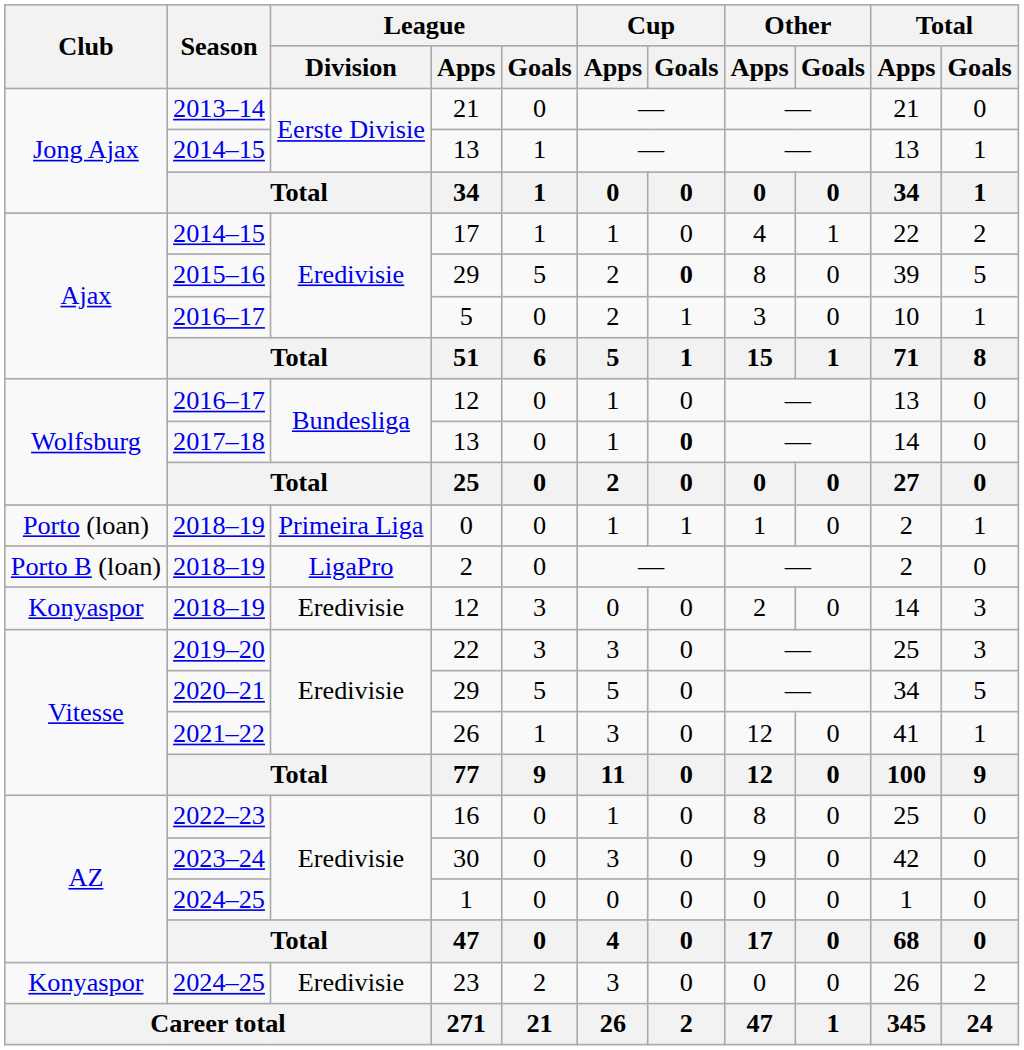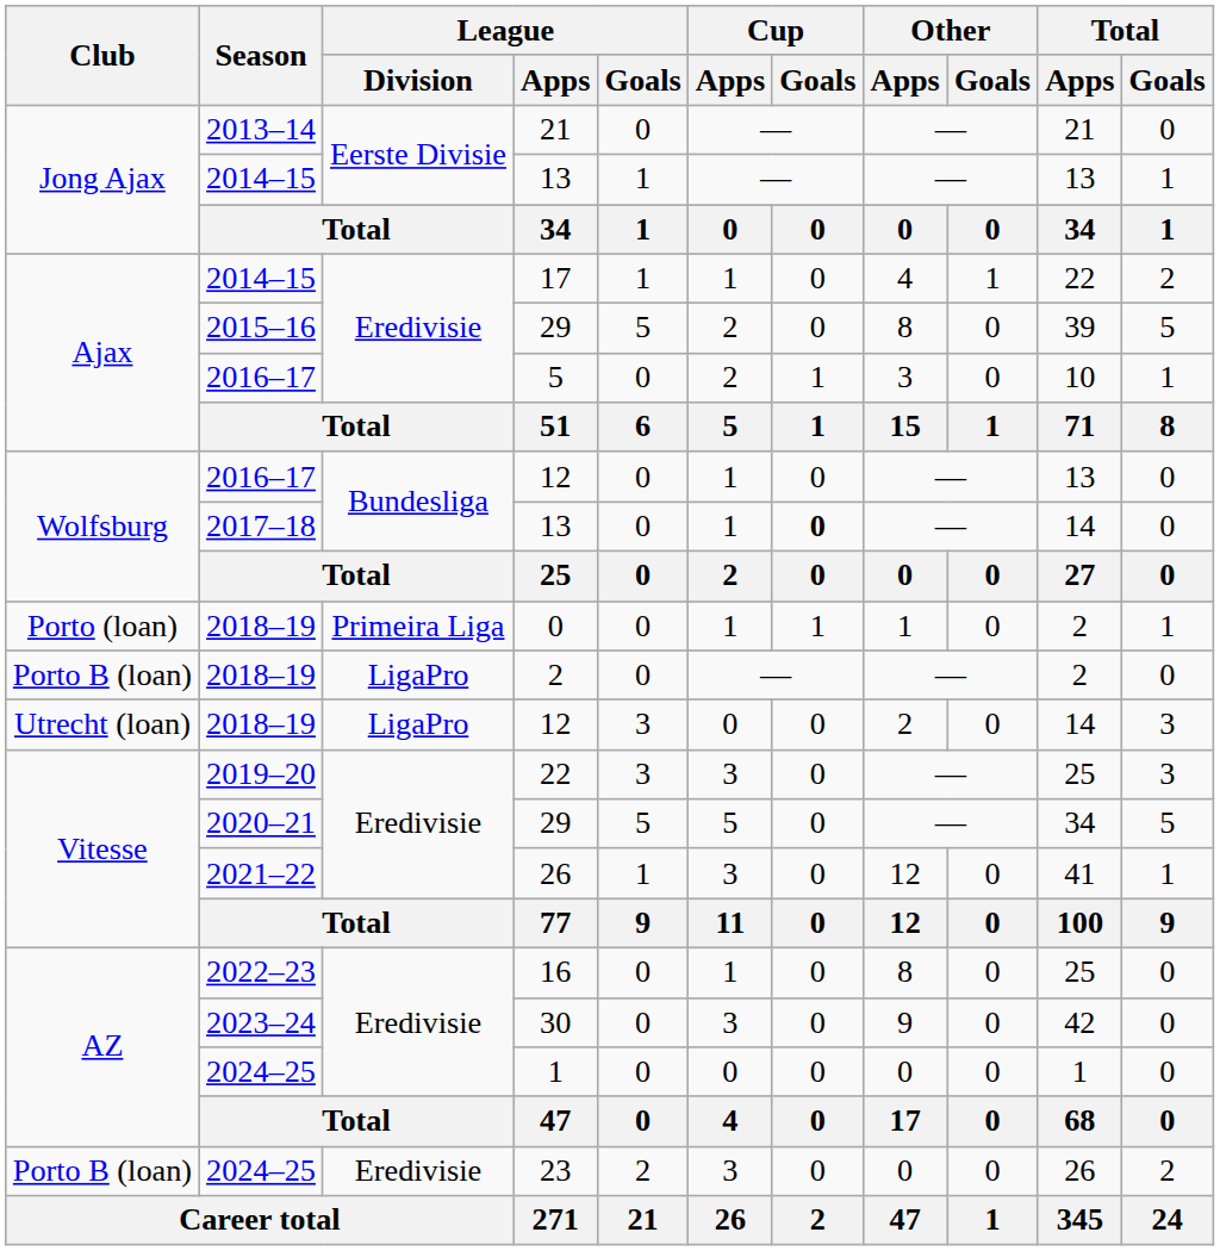 <table class="wikitable" style="text-align: center;">
 <tr>
 <th rowspan="2">Club</th>
 <th rowspan="2">Season</th>
 <th colspan="3">League</th>
 <th colspan="2">Cup</th>
 <th colspan="2">Other</th>
 <th colspan="2">Total</th>
 </tr>
 <tr>
 <th>Division</th>
 <th>Apps</th>
 <th>Goals</th>
 <th>Apps</th>
 <th>Goals</th>
 <th>Apps</th>
 <th>Goals</th>
 <th>Apps</th>
 <th>Goals</th>
 </tr>
 <tr>
 <td rowspan="3"><a href='#'>Jong Ajax</a></td>
 <td><a href='#'>2013–14</a></td>
 <td rowspan="2"><a href='#'>Eerste Divisie</a></td>
 <td>21</td>
 <td>0</td>
 <td colspan="2">—</td>
 <td colspan="2">—</td>
 <td>21</td>
 <td>0</td>
 </tr>
 <tr>
 <td><a href='#'>2014–15</a></td>
 <td>13</td>
 <td>1</td>
 <td colspan="2">—</td>
 <td colspan="2">—</td>
 <td>13</td>
 <td>1</td>
 </tr>
 <tr>
 <th colspan="2">Total</th>
 <th>34</th>
 <th>1</th>
 <th>0</th>
 <th>0</th>
 <th>0</th>
 <th>0</th>
 <th>34</th>
 <th>1</th>
 </tr>
 <tr>
 <td rowspan="4"><a href='#'>Ajax</a></td>
 <td><a href='#'>2014–15</a></td>
 <td rowspan="3"><a href='#'>Eredivisie</a></td>
 <td>17</td>
 <td>1</td>
 <td>1</td>
 <td>0</td>
 <td>4</td>
 <td>1</td>
 <td>22</td>
 <td>2</td>
 </tr>
 <tr>
 <td><a href='#'>2015–16</a></td>
 <td>29</td>
 <td>5</td>
 <td>2</td>
-<td><strong>0</strong></td>
+<td>0</td>
 <td>8</td>
 <td>0</td>
 <td>39</td>
 <td>5</td>
 </tr>
 <tr>
 <td><a href='#'>2016–17</a></td>
 <td>5</td>
 <td>0</td>
 <td>2</td>
 <td>1</td>
 <td>3</td>
 <td>0</td>
 <td>10</td>
 <td>1</td>
 </tr>
 <tr>
 <th colspan="2">Total</th>
 <th>51</th>
 <th>6</th>
 <th>5</th>
 <th>1</th>
 <th>15</th>
 <th>1</th>
 <th>71</th>
 <th>8</th>
 </tr>
 <tr>
 <td rowspan="3"><a href='#'>Wolfsburg</a></td>
 <td><a href='#'>2016–17</a></td>
 <td rowspan="2"><a href='#'>Bundesliga</a></td>
 <td>12</td>
 <td>0</td>
 <td>1</td>
 <td>0</td>
 <td colspan="2">—</td>
 <td>13</td>
 <td>0</td>
 </tr>
 <tr>
 <td><a href='#'>2017–18</a></td>
 <td>13</td>
 <td>0</td>
 <td>1</td>
 <td><strong>0</strong></td>
 <td colspan="2">—</td>
 <td>14</td>
 <td>0</td>
 </tr>
 <tr>
 <th colspan="2">Total</th>
 <th>25</th>
 <th>0</th>
 <th>2</th>
 <th>0</th>
 <th>0</th>
 <th>0</th>
 <th>27</th>
 <th>0</th>
 </tr>
 <tr>
 <td><a href='#'>Porto</a> (loan)</td>
 <td><a href='#'>2018–19</a></td>
 <td><a href='#'>Primeira Liga</a></td>
 <td>0</td>
 <td>0</td>
 <td>1</td>
 <td>1</td>
 <td>1</td>
 <td>0</td>
 <td>2</td>
 <td>1</td>
 </tr>
 <tr>
 <td><a href='#'>Porto B</a> (loan)</td>
 <td><a href='#'>2018–19</a></td>
 <td><a href='#'>LigaPro</a></td>
 <td>2</td>
 <td>0</td>
 <td colspan="2">—</td>
 <td colspan="2">—</td>
 <td>2</td>
 <td>0</td>
 </tr>
 <tr>
-<td rowspan="1"><a href='#'>Konyaspor</a></td>
+<td><a href='#'>Utrecht</a> (loan)</td>
 <td><a href='#'>2018–19</a></td>
-<td>Eredivisie</td>
+<td><a href='#'>LigaPro</a></td>
 <td>12</td>
 <td>3</td>
 <td>0</td>
 <td>0</td>
 <td>2</td>
 <td>0</td>
 <td>14</td>
 <td>3</td>
 </tr>
 <tr>
 <td rowspan="4"><a href='#'>Vitesse</a></td>
 <td><a href='#'>2019–20</a></td>
 <td rowspan="3">Eredivisie</td>
 <td>22</td>
 <td>3</td>
 <td>3</td>
 <td>0</td>
 <td colspan="2">—</td>
 <td>25</td>
 <td>3</td>
 </tr>
 <tr>
 <td><a href='#'>2020–21</a></td>
 <td>29</td>
 <td>5</td>
 <td>5</td>
 <td>0</td>
 <td colspan="2">—</td>
 <td>34</td>
 <td>5</td>
 </tr>
 <tr>
 <td><a href='#'>2021–22</a></td>
 <td>26</td>
 <td>1</td>
 <td>3</td>
 <td>0</td>
 <td>12</td>
 <td>0</td>
 <td>41</td>
 <td>1</td>
 </tr>
 <tr>
 <th colspan="2">Total</th>
 <th>77</th>
 <th>9</th>
 <th>11</th>
 <th>0</th>
 <th>12</th>
 <th>0</th>
 <th>100</th>
 <th>9</th>
 </tr>
 <tr>
 <td rowspan="4"><a href='#'>AZ</a></td>
 <td><a href='#'>2022–23</a></td>
 <td rowspan="3">Eredivisie</td>
 <td>16</td>
 <td>0</td>
 <td>1</td>
 <td>0</td>
 <td>8</td>
 <td>0</td>
 <td>25</td>
 <td>0</td>
 </tr>
 <tr>
 <td><a href='#'>2023–24</a></td>
 <td>30</td>
 <td>0</td>
 <td>3</td>
 <td>0</td>
 <td>9</td>
 <td>0</td>
 <td>42</td>
 <td>0</td>
 </tr>
 <tr>
 <td><a href='#'>2024–25</a></td>
 <td>1</td>
 <td>0</td>
 <td>0</td>
 <td>0</td>
 <td>0</td>
 <td>0</td>
 <td>1</td>
 <td>0</td>
 </tr>
 <tr>
 <th colspan="2">Total</th>
 <th>47</th>
 <th>0</th>
 <th>4</th>
 <th>0</th>
 <th>17</th>
 <th>0</th>
 <th>68</th>
 <th>0</th>
 </tr>
 <tr>
-<td rowspan="1"><a href='#'>Konyaspor</a></td>
+<td><a href='#'>Porto B</a> (loan)</td>
 <td><a href='#'>2024–25</a></td>
 <td>Eredivisie</td>
 <td>23</td>
 <td>2</td>
 <td>3</td>
 <td>0</td>
 <td>0</td>
 <td>0</td>
 <td>26</td>
 <td>2</td>
 </tr>
 <tr>
 <th colspan="3">Career total</th>
 <th>271</th>
 <th>21</th>
 <th>26</th>
 <th>2</th>
 <th>47</th>
 <th>1</th>
 <th>345</th>
 <th>24</th>
 </tr>
 </table>
